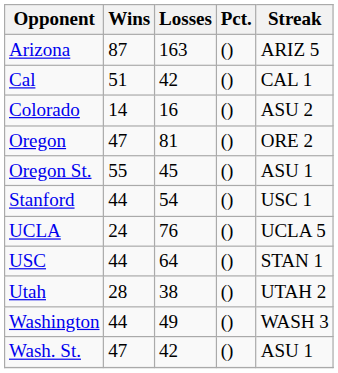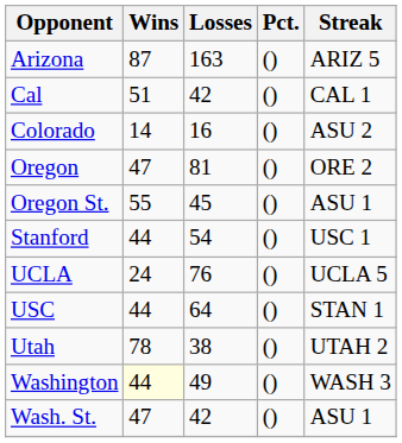 <table class="wikitable sortable">
 <tr>
 <th>Opponent</th>
 <th>Wins</th>
 <th>Losses</th>
 <th>Pct.</th>
 <th>Streak</th>
 </tr>
 <tr>
 <td><a href='#'>Arizona</a></td>
 <td>87</td>
 <td>163</td>
 <td>()</td>
 <td>ARIZ 5</td>
 </tr>
 <tr>
 <td><a href='#'>Cal</a></td>
 <td>51</td>
 <td>42</td>
 <td>()</td>
 <td>CAL 1</td>
 </tr>
 <tr>
 <td><a href='#'>Colorado</a></td>
 <td>14</td>
 <td>16</td>
 <td>()</td>
 <td>ASU 2</td>
 </tr>
 <tr>
 <td><a href='#'>Oregon</a></td>
 <td>47</td>
 <td>81</td>
 <td>()</td>
 <td>ORE 2</td>
 </tr>
 <tr>
 <td><a href='#'>Oregon St.</a></td>
 <td>55</td>
 <td>45</td>
 <td>()</td>
 <td>ASU 1</td>
 </tr>
 <tr>
 <td><a href='#'>Stanford</a></td>
 <td>44</td>
 <td>54</td>
 <td>()</td>
 <td>USC 1</td>
 </tr>
 <tr>
 <td><a href='#'>UCLA</a></td>
 <td>24</td>
 <td>76</td>
 <td>()</td>
 <td>UCLA 5</td>
 </tr>
 <tr>
 <td><a href='#'>USC</a></td>
 <td>44</td>
 <td>64</td>
 <td>()</td>
 <td>STAN 1</td>
 </tr>
 <tr>
 <td><a href='#'>Utah</a></td>
-<td>28</td>
+<td>78</td>
 <td>38</td>
 <td>()</td>
 <td>UTAH 2</td>
 </tr>
 <tr>
 <td><a href='#'>Washington</a></td>
-<td>44</td>
+<td style="background: lightyellow;">44</td>
 <td>49</td>
 <td>()</td>
 <td>WASH 3</td>
 </tr>
 <tr>
 <td><a href='#'>Wash. St.</a></td>
 <td>47</td>
 <td>42</td>
 <td>()</td>
 <td>ASU 1</td>
 </tr>
 <tr>
 </tr>
 </table>
